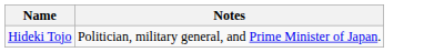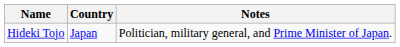 <table class="wikitable sortable">
 <tr>
 <th>Name</th>
+<th>Country</th>
 <th>Notes</th>
 </tr>
 <tr>
 <td><a href='#'>Hideki Tojo</a></td>
+<td><a href='#'>Japan</a></td>
 <td>Politician, military general, and <a href='#'>Prime Minister of Japan</a>.</td>
 </tr>
 </table>
